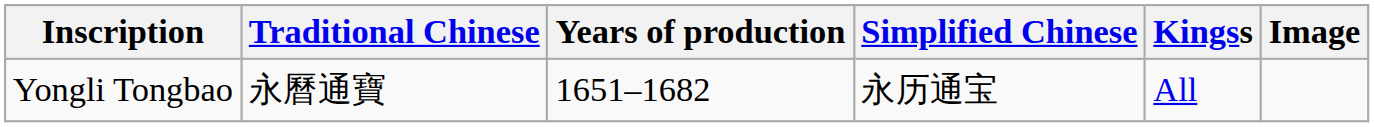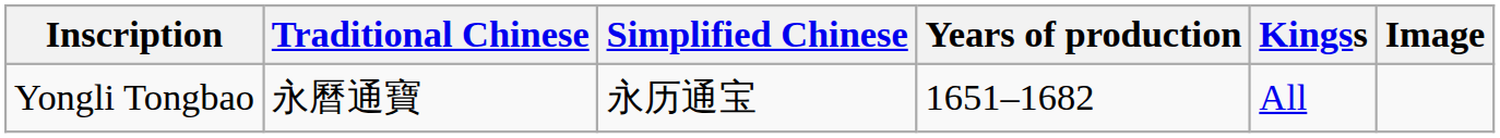 <table class="wikitable">
 <tr>
 <th>Inscription</th>
 <th><a href='#'>Traditional Chinese</a></th>
+<th><a href='#'>Simplified Chinese</a></th>
 <th>Years of production</th>
-<th><a href='#'>Simplified Chinese</a></th>
 <th><a href='#'>Kings</a>s</th>
 <th>Image</th>
 </tr>
 <tr>
 <td>Yongli Tongbao</td>
 <td>永曆通寶</td>
+<td>永历通宝</td>
 <td>1651–1682</td>
-<td>永历通宝</td>
 <td><a href='#'>All</a></td>
 <td></td>
 </tr>
 </table>
